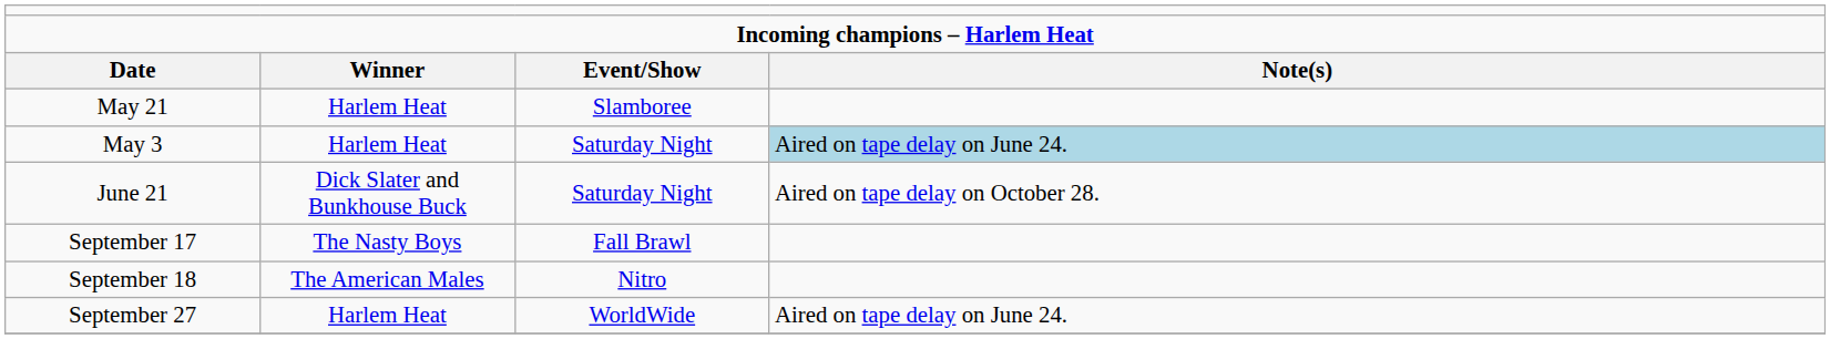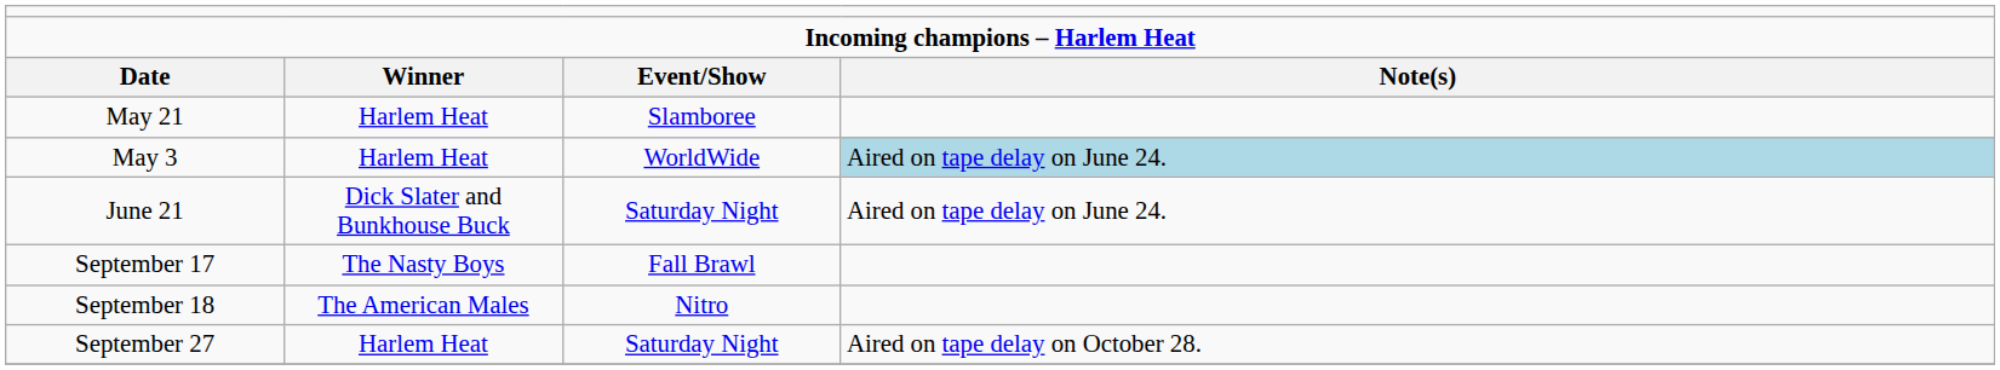 <table class="wikitable" style="text-align:center; width:100%;">
 <tr>
 <td colspan="5"></td>
 </tr>
 <tr>
 <td colspan="5"><strong>Incoming champions – <a href='#'>Harlem Heat</a> </strong></td>
 </tr>
 <tr>
 <th width=14%>Date</th>
 <th width=14%>Winner</th>
 <th width=14%>Event/Show</th>
 <th width=58%>Note(s)</th>
 </tr>
 <tr>
 <td>May 21</td>
 <td><a href='#'>Harlem Heat</a><br></td>
 <td><a href='#'>Slamboree</a></td>
 <td align=left></td>
 </tr>
 <tr>
 <td>May 3</td>
 <td><a href='#'>Harlem Heat</a><br></td>
-<td><a href='#'>Saturday Night</a></td>
+<td><a href='#'>WorldWide</a></td>
 <td align=left style="background: lightblue;">Aired on <a href='#'>tape delay</a> on June 24.</td>
 </tr>
 <tr>
 <td>June 21</td>
 <td><a href='#'>Dick Slater</a> and <a href='#'>Bunkhouse Buck</a></td>
 <td><a href='#'>Saturday Night</a></td>
-<td align=left>Aired on <a href='#'>tape delay</a> on October 28.</td>
+<td align=left>Aired on <a href='#'>tape delay</a> on June 24.</td>
 </tr>
 <tr>
 <td>September 17</td>
 <td><a href='#'>The Nasty Boys</a><br></td>
 <td><a href='#'>Fall Brawl</a></td>
 <td align=left></td>
 </tr>
 <tr>
 <td>September 18</td>
 <td><a href='#'>The American Males</a><br></td>
 <td><a href='#'>Nitro</a></td>
 <td align=left></td>
 </tr>
 <tr>
 <td>September 27</td>
 <td><a href='#'>Harlem Heat</a><br></td>
-<td><a href='#'>WorldWide</a></td>
-<td align=left>Aired on <a href='#'>tape delay</a> on June 24.</td>
+<td><a href='#'>Saturday Night</a></td>
+<td align=left>Aired on <a href='#'>tape delay</a> on October 28.</td>
 </tr>
 <tr>
 </tr>
 </table>
